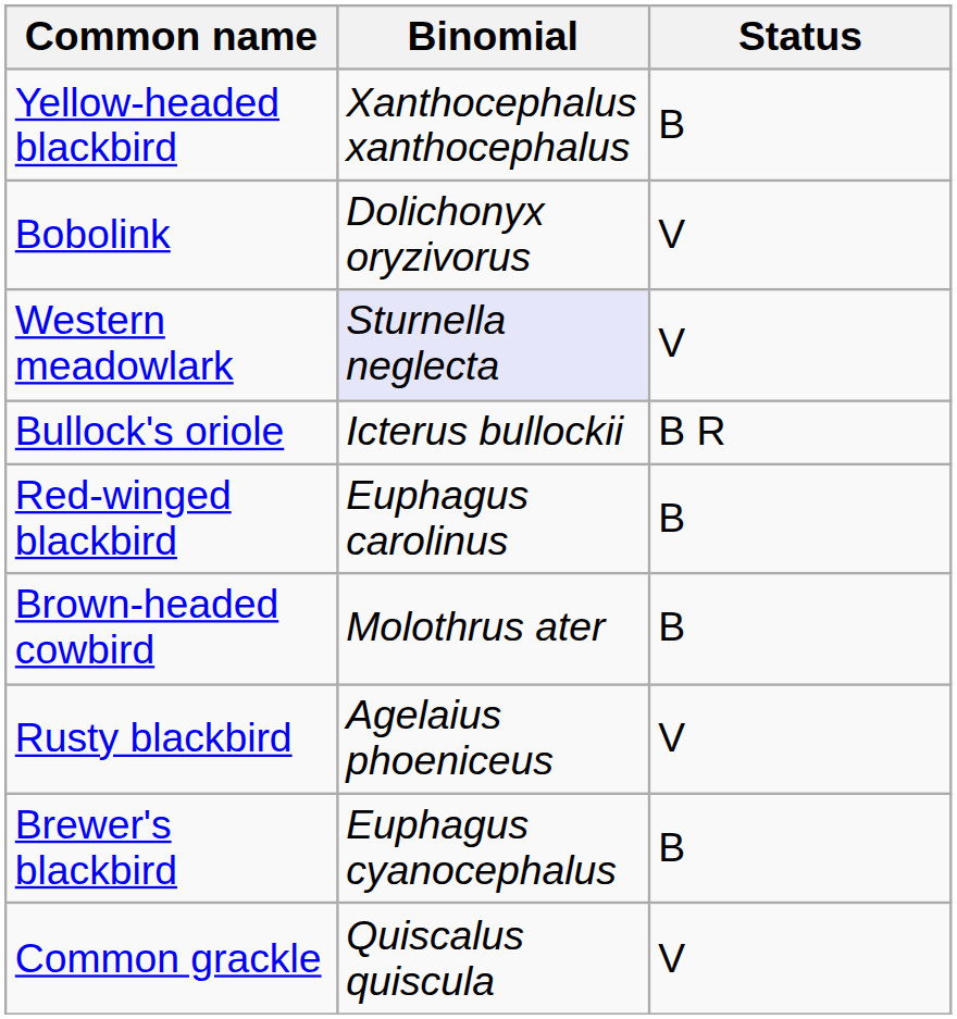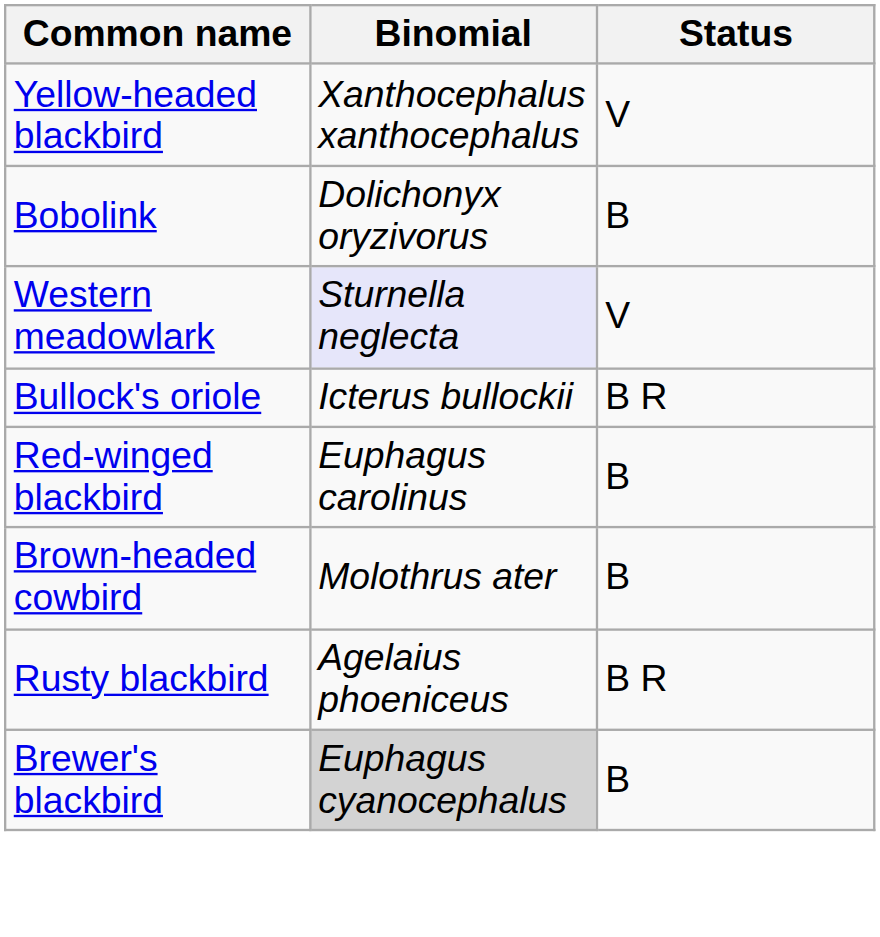 <table width=60% class="wikitable">
 <tr>
 <th width=35%>Common name</th>
 <th width=33%>Binomial</th>
 <th width=32%>Status</th>
 </tr>
 <tr>
 <td><a href='#'>Yellow-headed blackbird</a></td>
 <td><em>Xanthocephalus xanthocephalus</em></td>
-<td>B</td>
+<td>V</td>
 </tr>
 <tr>
 <td><a href='#'>Bobolink</a></td>
 <td><em>Dolichonyx oryzivorus</em></td>
-<td>V</td>
+<td>B</td>
 </tr>
 <tr>
 <td><a href='#'>Western meadowlark</a></td>
 <td style="background: lavender;"><em>Sturnella neglecta</em></td>
 <td>V</td>
 </tr>
 <tr>
 <td><a href='#'>Bullock's oriole</a></td>
 <td><em>Icterus bullockii</em></td>
 <td>B R</td>
 </tr>
 <tr>
 <td><a href='#'>Red-winged blackbird</a></td>
 <td><em>Euphagus carolinus</em></td>
 <td>B</td>
 </tr>
 <tr>
 <td><a href='#'>Brown-headed cowbird</a></td>
 <td><em>Molothrus ater</em></td>
 <td>B</td>
 </tr>
 <tr>
 <td><a href='#'>Rusty blackbird</a></td>
 <td><em>Agelaius phoeniceus</em></td>
-<td>V</td>
+<td>B R</td>
 </tr>
 <tr>
 <td><a href='#'>Brewer's blackbird</a></td>
-<td><em>Euphagus cyanocephalus</em></td>
+<td style="background: lightgrey;"><em>Euphagus cyanocephalus</em></td>
 <td>B</td>
 </tr>
-<tr>
-<td><a href='#'>Common grackle</a></td>
-<td><em>Quiscalus quiscula</em></td>
-<td>V</td>
-</tr>
 </table>
